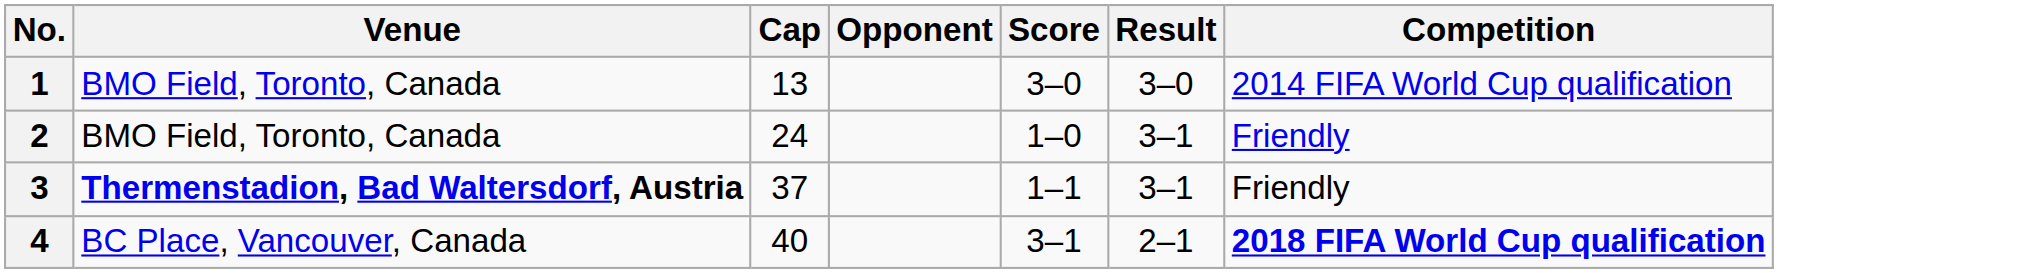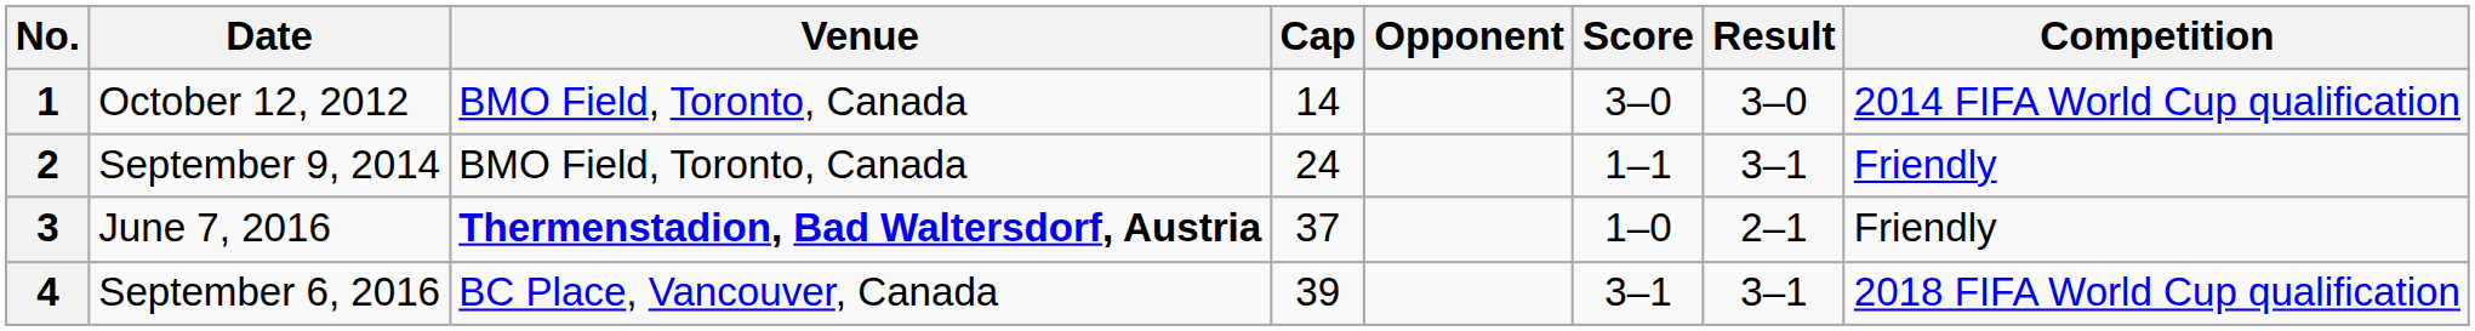 <table class="wikitable sortable plainrowheaders">
 <tr>
 <th scope=col>No.</th>
+<th scope=col>Date</th>
 <th scope=col>Venue</th>
 <th scope=col>Cap</th>
 <th scope=col>Opponent</th>
 <th scope=col>Score</th>
 <th scope=col>Result</th>
 <th scope=col>Competition</th>
 </tr>
 <tr>
 <th scope=row>1</th>
+<td>October 12, 2012</td>
 <td><a href='#'>BMO Field</a>, <a href='#'>Toronto</a>, Canada</td>
-<td align=center>13</td>
+<td align=center>14</td>
 <td></td>
 <td align=center>3–0</td>
 <td align=center>3–0</td>
 <td><a href='#'>2014 FIFA World Cup qualification</a></td>
 </tr>
 <tr>
 <th scope=row>2</th>
+<td>September 9, 2014</td>
 <td>BMO Field, Toronto, Canada</td>
 <td align=center>24</td>
 <td></td>
-<td align=center>1–0</td>
+<td align=center>1–1</td>
 <td align=center>3–1</td>
 <td><a href='#'>Friendly</a></td>
 </tr>
 <tr>
 <th scope=row>3</th>
+<td>June 7, 2016</td>
 <td><strong><a href='#'>Thermenstadion</a>, <a href='#'>Bad Waltersdorf</a>, Austria</strong></td>
 <td align=center>37</td>
 <td></td>
-<td align=center>1–1</td>
-<td align=center>3–1</td>
+<td align=center>1–0</td>
+<td align=center>2–1</td>
 <td>Friendly</td>
 </tr>
 <tr>
 <th scope=row>4</th>
+<td>September 6, 2016</td>
 <td><a href='#'>BC Place</a>, <a href='#'>Vancouver</a>, Canada</td>
-<td align=center>40</td>
+<td align=center>39</td>
 <td></td>
 <td align=center>3–1</td>
-<td align=center>2–1</td>
-<td><strong><a href='#'>2018 FIFA World Cup qualification</a></strong></td>
+<td align=center>3–1</td>
+<td><a href='#'>2018 FIFA World Cup qualification</a></td>
 </tr>
 </table>
